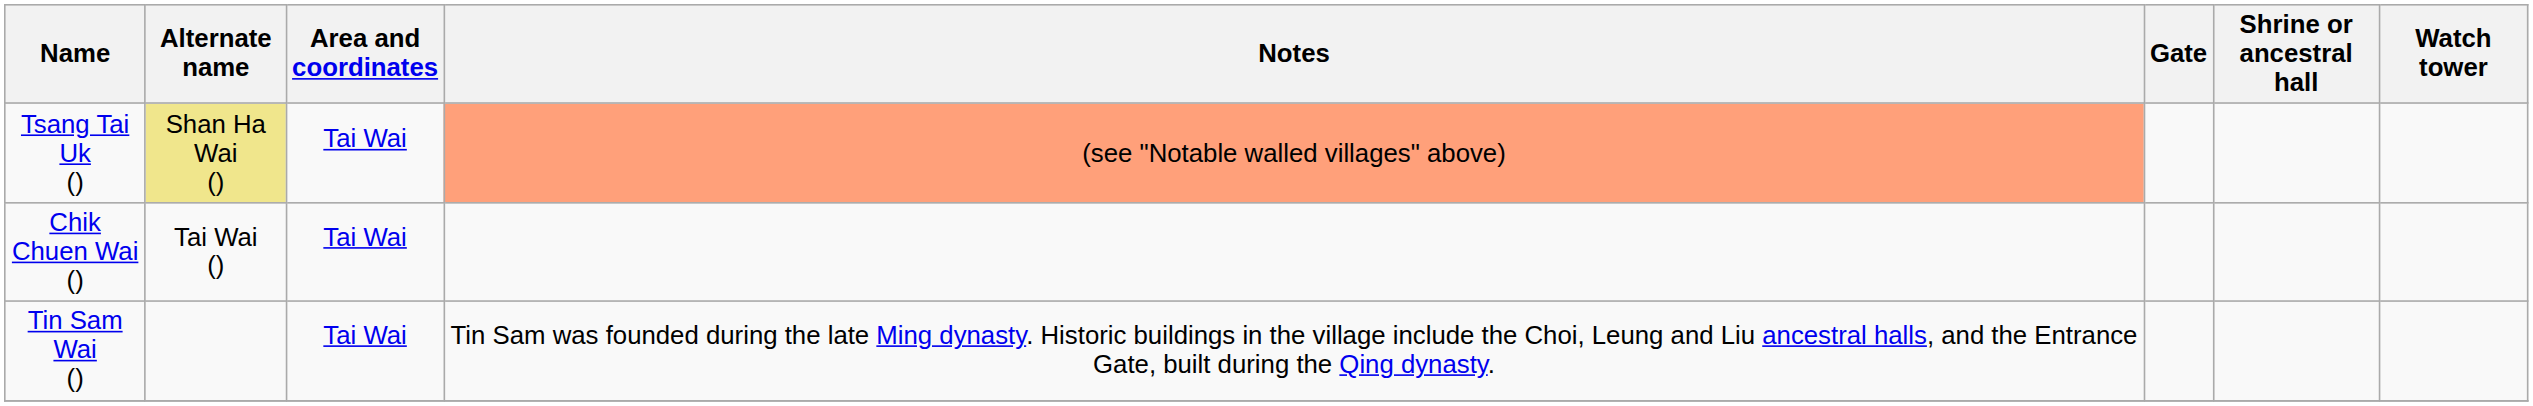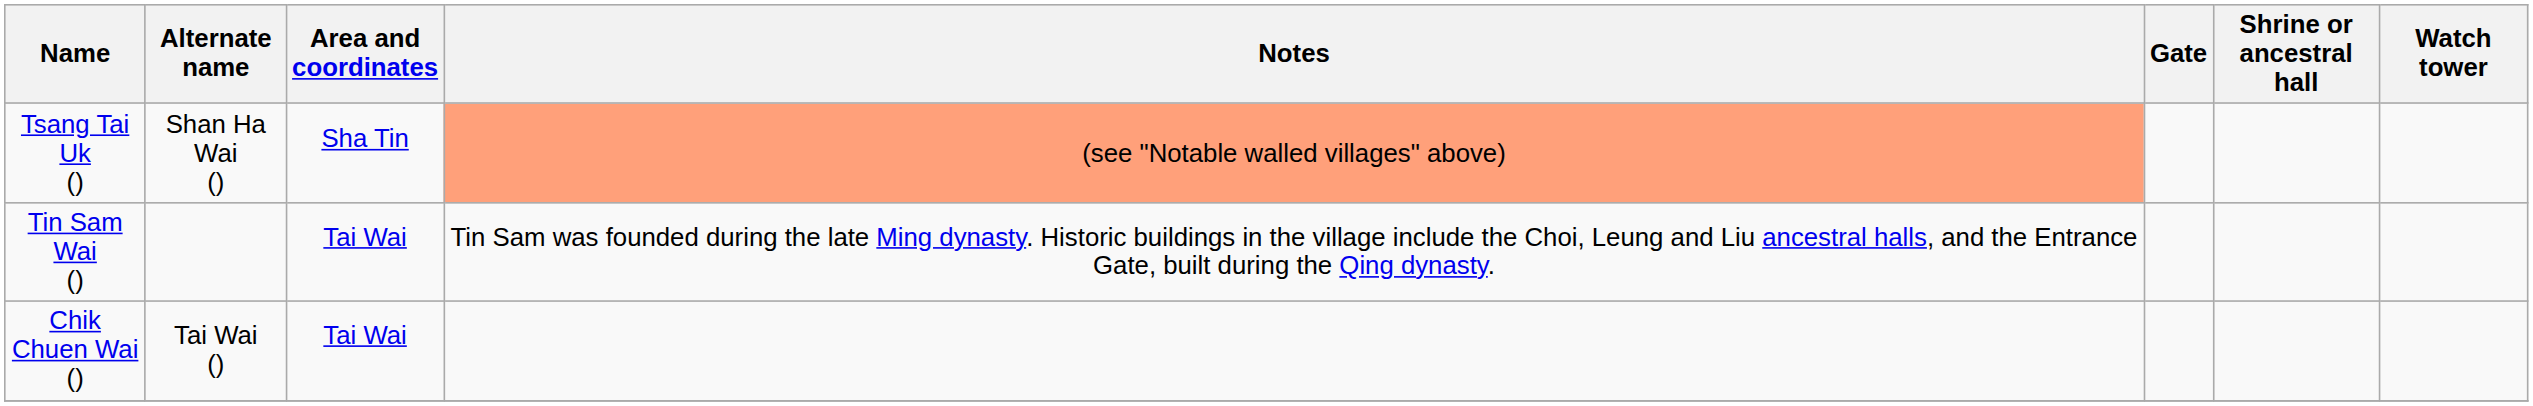 <table class="wikitable sortable" style="text-align:center" style="width:95%">
 <tr>
 <th style="width:80px;">Name</th>
 <th style="width:80px;">Alternate name</th>
 <th>Area and<br><a href='#'>coordinates</a></th>
 <th>Notes</th>
 <th>Gate</th>
 <th>Shrine or<br>ancestral hall</th>
 <th>Watch tower</th>
 </tr>
 <tr>
 <td style="text-align:center"><a href='#'>Tsang Tai Uk</a><br>()</td>
-<td style="background: khaki; text-align:center">Shan Ha Wai<br>()</td>
+<td style="text-align:center">Shan Ha Wai<br>()</td>
+<td style="text-align:center"><a href='#'>Sha Tin</a><br><br></td>
+<td style="background: lightsalmon;">(see "Notable walled villages" above)</td>
+<td></td>
+<td></td>
+<td></td>
+</tr>
+<tr>
+<td style="text-align:center"><a href='#'>Tin Sam Wai</a><br>()</td>
+<td></td>
 <td style="text-align:center"><a href='#'>Tai Wai</a><br><br></td>
-<td style="background: lightsalmon;">(see "Notable walled villages" above)</td>
+<td>Tin Sam was founded during the late <a href='#'>Ming dynasty</a>. Historic buildings in the village include the Choi, Leung and Liu <a href='#'>ancestral halls</a>, and the Entrance Gate, built during the <a href='#'>Qing dynasty</a>.</td>
 <td></td>
 <td></td>
 <td></td>
 </tr>
 <tr>
 <td style="text-align:center"><a href='#'>Chik Chuen Wai</a><br>()</td>
 <td style="text-align:center">Tai Wai<br>()</td>
 <td style="text-align:center"><a href='#'>Tai Wai</a><br><br></td>
 <td></td>
 <td></td>
 <td></td>
 <td></td>
 </tr>
 <tr>
-<td style="text-align:center"><a href='#'>Tin Sam Wai</a><br>()</td>
-<td></td>
-<td style="text-align:center"><a href='#'>Tai Wai</a><br><br></td>
-<td>Tin Sam was founded during the late <a href='#'>Ming dynasty</a>. Historic buildings in the village include the Choi, Leung and Liu <a href='#'>ancestral halls</a>, and the Entrance Gate, built during the <a href='#'>Qing dynasty</a>.</td>
-<td></td>
-<td></td>
-<td></td>
-</tr>
-<tr>
 </tr>
 </table>
